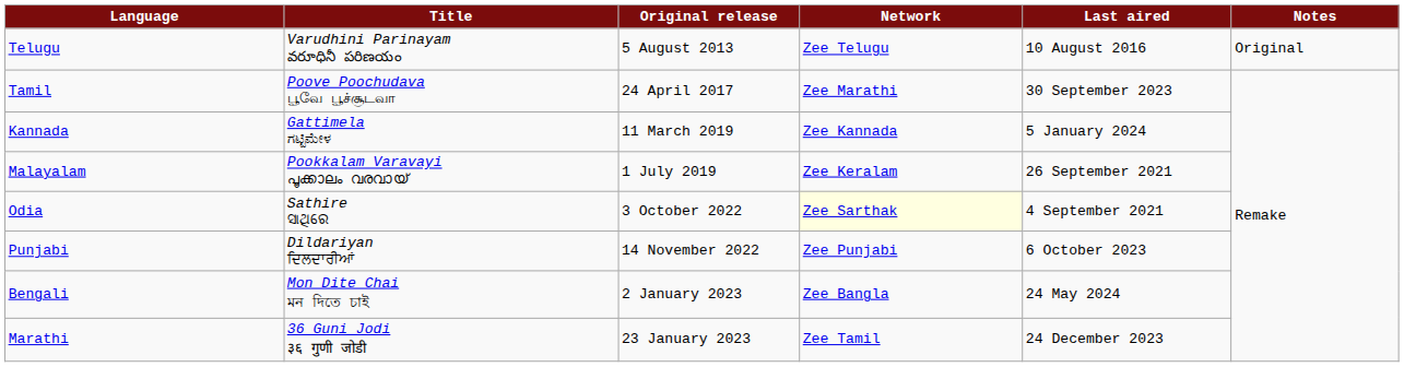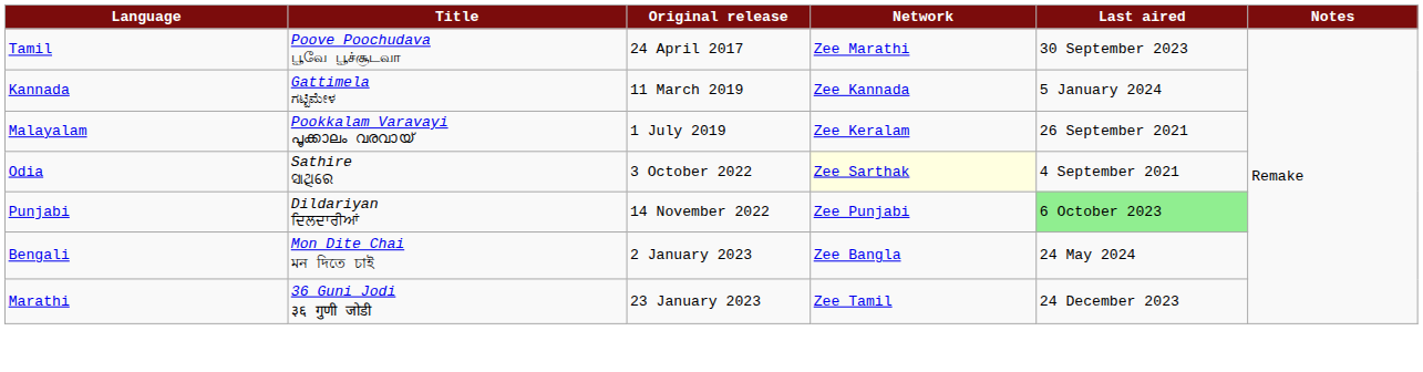 <table class="wikitable" style="width: 100%; margin-right: 0;">
 <tr style="color:white">
 <th style="background:#7b0c0c; width:20%;">Language</th>
 <th style="background:#7b0c0c; width:24%;">Title</th>
 <th style="background:#7b0c0c; width:13%;">Original release</th>
 <th style="background:#7b0c0c; width:16%;">Network</th>
 <th style="background:#7b0c0c; width:15%;">Last aired</th>
 <th style="background:#7b0c0c; width:18%;">Notes</th>
-</tr>
-<tr>
-<td><a href='#'>Telugu</a></td>
-<td><em>Varudhini Parinayam</em> <br> వరూధినీ పరిణయం</td>
-<td>5 August 2013</td>
-<td><a href='#'>Zee Telugu</a></td>
-<td>10 August 2016</td>
-<td>Original</td>
 </tr>
 <tr>
 <td><a href='#'>Tamil</a></td>
 <td><em><a href='#'>Poove Poochudava</a></em> <br> பூவே பூச்சூடவா</td>
 <td>24 April 2017</td>
 <td><a href='#'>Zee Marathi</a></td>
 <td>30 September 2023</td>
 <td rowspan="7">Remake</td>
 </tr>
 <tr>
 <td><a href='#'>Kannada</a></td>
 <td><em><a href='#'>Gattimela</a></em> <br> ಗಟ್ಟಿಮೇಳ</td>
 <td>11 March 2019</td>
 <td><a href='#'>Zee Kannada</a></td>
 <td>5 January 2024</td>
 </tr>
 <tr>
 <td><a href='#'>Malayalam</a></td>
 <td><em><a href='#'>Pookkalam Varavayi</a></em> <br> പൂക്കാലം വരവായ്</td>
 <td>1 July 2019</td>
 <td><a href='#'>Zee Keralam</a></td>
 <td>26 September 2021</td>
 </tr>
 <tr>
 <td><a href='#'>Odia</a></td>
 <td><em>Sathire</em> <br> ସାଥିରେ</td>
 <td>3 October 2022</td>
 <td style="background: lightyellow;"><a href='#'>Zee Sarthak</a></td>
 <td>4 September 2021</td>
 </tr>
 <tr>
 <td><a href='#'>Punjabi</a></td>
 <td><em>Dildariyan</em> <br> ਦਿਲਦਾਰੀਆਂ</td>
 <td>14 November 2022</td>
 <td><a href='#'>Zee Punjabi</a></td>
-<td>6 October 2023</td>
+<td style="background: lightgreen;">6 October 2023</td>
 </tr>
 <tr>
 <td><a href='#'>Bengali</a></td>
 <td><em><a href='#'>Mon Dite Chai</a></em> <br> মন দিতে চাই</td>
 <td>2 January 2023</td>
 <td><a href='#'>Zee Bangla</a></td>
 <td>24 May 2024</td>
 </tr>
 <tr>
 <td><a href='#'>Marathi</a></td>
 <td><em><a href='#'>36 Guni Jodi</a></em> <br> ३६ गुणी जोडी</td>
 <td>23 January 2023</td>
 <td><a href='#'>Zee Tamil</a></td>
 <td>24 December 2023</td>
 </tr>
 </table>
